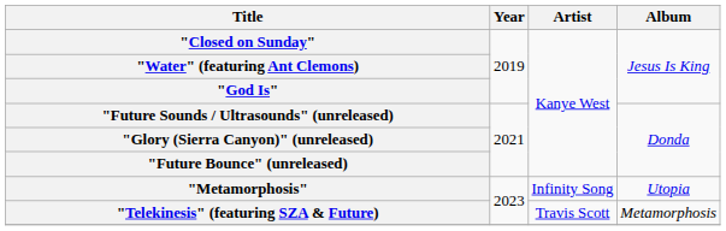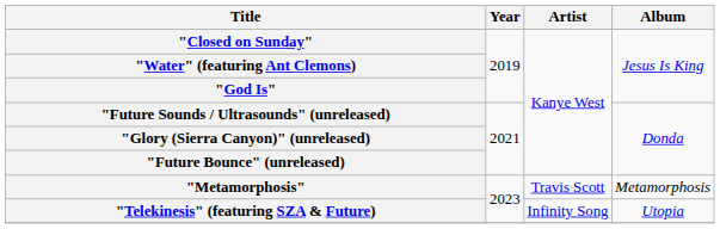 <table class="wikitable plainrowheaders" style="text-align:center;">
 <tr>
 <th scope="col" style="width:31em;">Title</th>
 <th scope="col">Year</th>
 <th scope="col">Artist</th>
 <th scope="col">Album</th>
 </tr>
 <tr>
 <th scope="row">"<a href='#'>Closed on Sunday</a>"</th>
 <td rowspan="3">2019</td>
 <td rowspan="6"><a href='#'>Kanye West</a></td>
 <td rowspan="3"><em><a href='#'>Jesus Is King</a></em></td>
 </tr>
 <tr>
 <th scope="row">"<a href='#'>Water</a>" (featuring <a href='#'>Ant Clemons</a>)</th>
 </tr>
 <tr>
 <th scope="row">"<a href='#'>God Is</a>"</th>
 </tr>
 <tr>
 <th scope="row">"Future Sounds / Ultrasounds" (unreleased)</th>
 <td rowspan="3">2021</td>
 <td rowspan="3"><em><a href='#'>Donda</a></em></td>
 </tr>
 <tr>
 <th scope="row">"Glory (Sierra Canyon)" (unreleased)</th>
 </tr>
 <tr>
 <th scope="row">"Future Bounce" (unreleased)</th>
 </tr>
 <tr>
 <th scope="row">"Metamorphosis"</th>
 <td rowspan="2">2023</td>
+<td><a href='#'>Travis Scott</a></td>
+<td><em>Metamorphosis</em></td>
+</tr>
+<tr>
+<th scope="row">"<a href='#'>Telekinesis</a>" (featuring <a href='#'>SZA</a> & <a href='#'>Future</a>)</th>
 <td><a href='#'>Infinity Song</a></td>
 <td><em><a href='#'>Utopia</a></em></td>
 </tr>
 <tr>
-<th scope="row">"<a href='#'>Telekinesis</a>" (featuring <a href='#'>SZA</a> & <a href='#'>Future</a>)</th>
-<td><a href='#'>Travis Scott</a></td>
-<td><em>Metamorphosis</em></td>
-</tr>
-<tr>
 </tr>
 </table>
